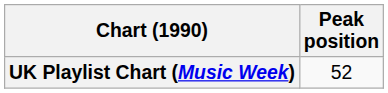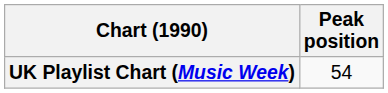 <table class="wikitable plainrowheaders" style="text-align:center">
 <tr>
 <th>Chart (1990)</th>
 <th>Peak<br>position</th>
 </tr>
 <tr>
 <th scope="row">UK Playlist Chart (<em><a href='#'>Music Week</a></em>)</th>
-<td>52</td>
+<td>54</td>
 </tr>
 </table>
